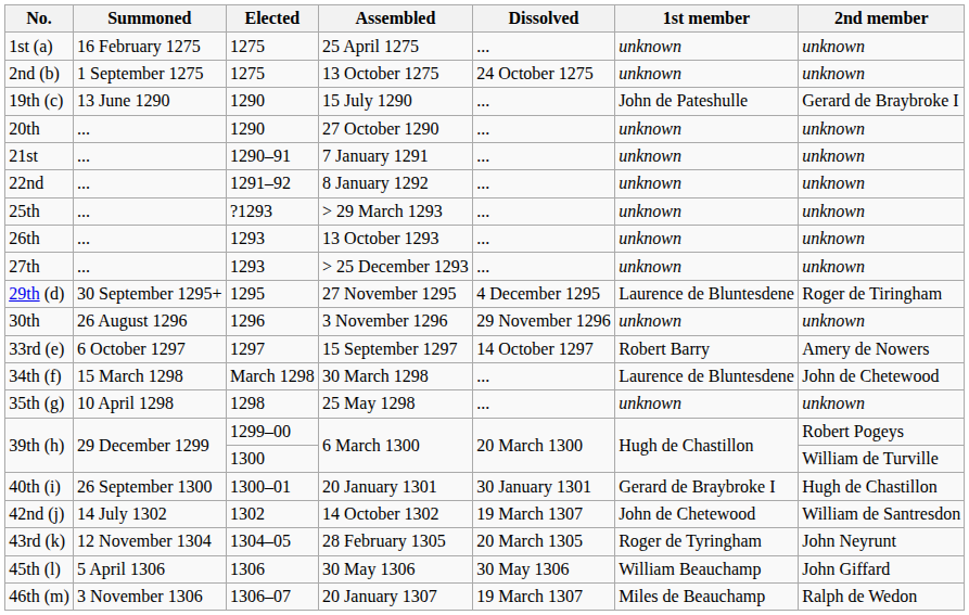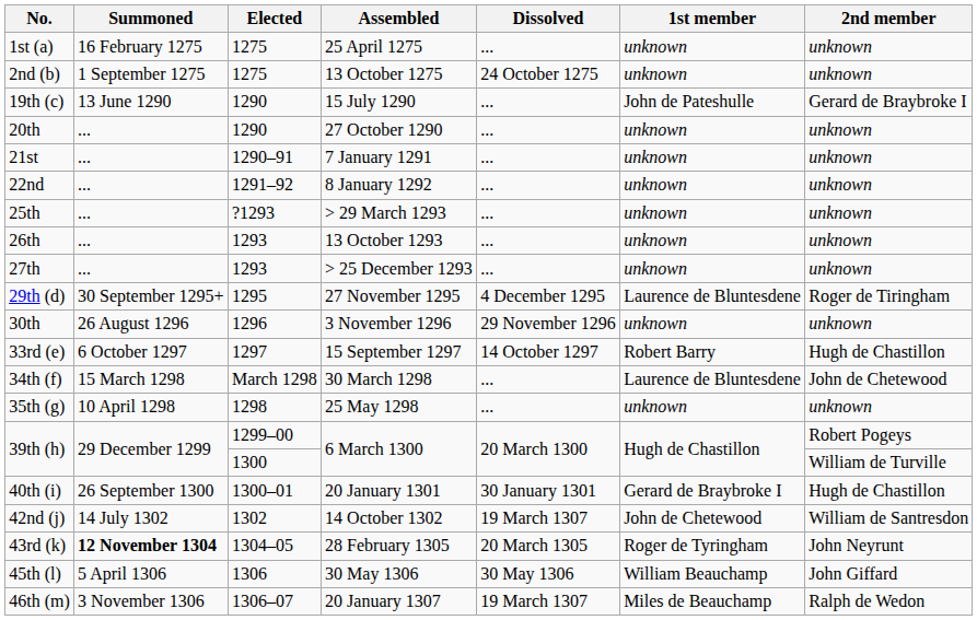 <table class="wikitable">
 <tr>
 <th>No.</th>
 <th>Summoned</th>
 <th>Elected</th>
 <th>Assembled</th>
 <th>Dissolved</th>
 <th>1st member</th>
 <th>2nd member</th>
 </tr>
 <tr>
 <td>1st (a)</td>
 <td>16 February 1275</td>
 <td>1275</td>
 <td>25 April 1275</td>
 <td>...</td>
 <td><em>unknown</em></td>
 <td><em>unknown</em></td>
 </tr>
 <tr>
 <td>2nd (b)</td>
 <td>1 September 1275</td>
 <td>1275</td>
 <td>13 October 1275</td>
 <td>24 October 1275</td>
 <td><em>unknown</em></td>
 <td><em>unknown</em></td>
 </tr>
 <tr>
 <td>19th (c)</td>
 <td>13 June 1290</td>
 <td>1290</td>
 <td>15 July 1290</td>
 <td>...</td>
 <td>John de Pateshulle</td>
 <td>Gerard de Braybroke I</td>
 </tr>
 <tr>
 <td>20th</td>
 <td>...</td>
 <td>1290</td>
 <td>27 October 1290</td>
 <td>...</td>
 <td><em>unknown</em></td>
 <td><em>unknown</em></td>
 </tr>
 <tr>
 <td>21st</td>
 <td>...</td>
 <td>1290–91</td>
 <td>7 January 1291</td>
 <td>...</td>
 <td><em>unknown</em></td>
 <td><em>unknown</em></td>
 </tr>
 <tr>
 <td>22nd</td>
 <td>...</td>
 <td>1291–92</td>
 <td>8 January 1292</td>
 <td>...</td>
 <td><em>unknown</em></td>
 <td><em>unknown</em></td>
 </tr>
 <tr>
 <td>25th</td>
 <td>...</td>
 <td>?1293</td>
 <td>> 29 March 1293</td>
 <td>...</td>
 <td><em>unknown</em></td>
 <td><em>unknown</em></td>
 </tr>
 <tr>
 <td>26th</td>
 <td>...</td>
 <td>1293</td>
 <td>13 October 1293</td>
 <td>...</td>
 <td><em>unknown</em></td>
 <td><em>unknown</em></td>
 </tr>
 <tr>
 <td>27th</td>
 <td>...</td>
 <td>1293</td>
 <td>> 25 December 1293</td>
 <td>...</td>
 <td><em>unknown</em></td>
 <td><em>unknown</em></td>
 </tr>
 <tr>
 <td><a href='#'>29th</a> (d)</td>
 <td>30 September 1295+</td>
 <td>1295</td>
 <td>27 November 1295</td>
 <td>4 December 1295</td>
 <td>Laurence de Bluntesdene</td>
 <td>Roger de Tiringham</td>
 </tr>
 <tr>
 <td>30th</td>
 <td>26 August 1296</td>
 <td>1296</td>
 <td>3 November 1296</td>
 <td>29 November 1296</td>
 <td><em>unknown</em></td>
 <td><em>unknown</em></td>
 </tr>
 <tr>
 <td>33rd (e)</td>
 <td>6 October 1297</td>
 <td>1297</td>
 <td>15 September 1297</td>
 <td>14 October 1297</td>
 <td>Robert Barry</td>
-<td>Amery de Nowers</td>
+<td>Hugh de Chastillon</td>
 </tr>
 <tr>
 <td>34th (f)</td>
 <td>15 March 1298</td>
 <td>March 1298</td>
 <td>30 March 1298</td>
 <td>...</td>
 <td>Laurence de Bluntesdene</td>
 <td>John de Chetewood</td>
 </tr>
 <tr>
 <td>35th (g)</td>
 <td>10 April 1298</td>
 <td>1298</td>
 <td>25 May 1298</td>
 <td>...</td>
 <td><em>unknown</em></td>
 <td><em>unknown</em></td>
 </tr>
 <tr>
 <td rowspan="2">39th (h)</td>
 <td rowspan="2">29 December 1299</td>
 <td>1299–00</td>
 <td rowspan="2">6 March 1300</td>
 <td rowspan="2">20 March 1300</td>
 <td rowspan="2">Hugh de Chastillon</td>
 <td>Robert Pogeys</td>
 </tr>
 <tr>
 <td>1300</td>
 <td>William de Turville</td>
 </tr>
 <tr>
 <td>40th (i)</td>
 <td>26 September 1300</td>
 <td>1300–01</td>
 <td>20 January 1301</td>
 <td>30 January 1301</td>
 <td>Gerard de Braybroke I</td>
 <td>Hugh de Chastillon</td>
 </tr>
 <tr>
 <td>42nd (j)</td>
 <td>14 July 1302</td>
 <td>1302</td>
 <td>14 October 1302</td>
 <td>19 March 1307</td>
 <td>John de Chetewood</td>
 <td>William de Santresdon</td>
 </tr>
 <tr>
 <td>43rd (k)</td>
-<td>12 November 1304</td>
+<td><strong>12 November 1304</strong></td>
 <td>1304–05</td>
 <td>28 February 1305</td>
 <td>20 March 1305</td>
 <td>Roger de Tyringham</td>
 <td>John Neyrunt</td>
 </tr>
 <tr>
 <td>45th (l)</td>
 <td>5 April 1306</td>
 <td>1306</td>
 <td>30 May 1306</td>
 <td>30 May 1306</td>
 <td>William Beauchamp</td>
 <td>John Giffard</td>
 </tr>
 <tr>
 <td>46th (m)</td>
 <td>3 November 1306</td>
 <td>1306–07</td>
 <td>20 January 1307</td>
 <td>19 March 1307</td>
 <td>Miles de Beauchamp</td>
 <td>Ralph de Wedon</td>
 </tr>
 <tr>
 </tr>
 </table>
